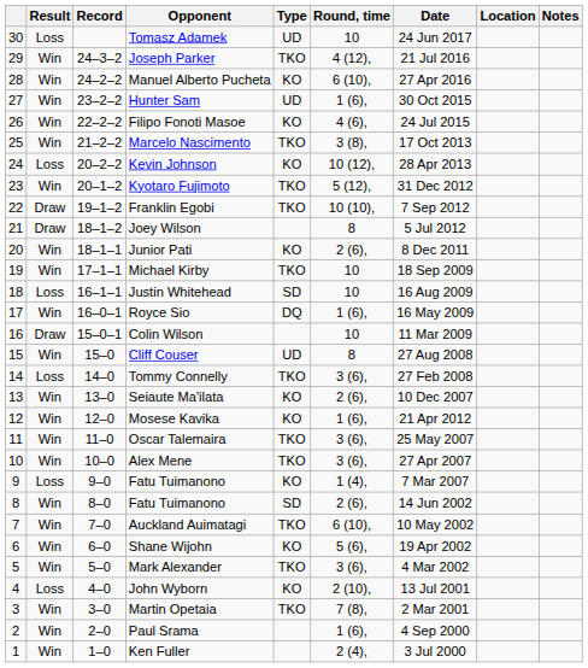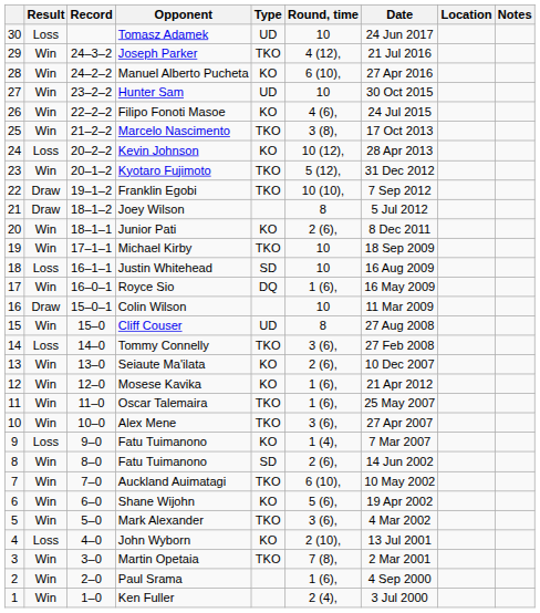 <table class="wikitable" style="text-align:center; font-size:95%">
 <tr>
 <th></th>
 <th>Result</th>
 <th>Record</th>
 <th>Opponent</th>
 <th>Type</th>
 <th>Round, time</th>
 <th>Date</th>
 <th>Location</th>
 <th>Notes</th>
 </tr>
 <tr>
 <td>30</td>
 <td>Loss</td>
 <td></td>
 <td style="text-align:left;"><a href='#'>Tomasz Adamek</a></td>
 <td>UD</td>
 <td>10</td>
 <td>24 Jun 2017</td>
 <td style="text-align:left;"></td>
 <td></td>
 </tr>
 <tr>
 <td>29</td>
 <td>Win</td>
 <td>24–3–2</td>
 <td style="text-align:left;"><a href='#'>Joseph Parker</a></td>
 <td>TKO</td>
 <td>4 (12), </td>
 <td>21 Jul 2016</td>
 <td style="text-align:left;"></td>
 <td style="text-align:left;"></td>
 </tr>
 <tr>
 <td>28</td>
 <td>Win</td>
 <td>24–2–2</td>
 <td style="text-align:left;">Manuel Alberto Pucheta</td>
 <td>KO</td>
 <td>6 (10), </td>
 <td>27 Apr 2016</td>
 <td style="text-align:left;"></td>
 <td style="text-align:left;"></td>
 </tr>
 <tr>
 <td>27</td>
 <td>Win</td>
 <td>23–2–2</td>
 <td style="text-align:left;"><a href='#'>Hunter Sam</a></td>
 <td>UD</td>
-<td>1 (6),</td>
+<td>10</td>
 <td>30 Oct 2015</td>
 <td style="text-align:left;"></td>
 <td style="text-align:left;"></td>
 </tr>
 <tr>
 <td>26</td>
 <td>Win</td>
 <td>22–2–2</td>
 <td style="text-align:left;">Filipo Fonoti Masoe</td>
 <td>KO</td>
 <td>4 (6), </td>
 <td>24 Jul 2015</td>
 <td style="text-align:left;"></td>
 <td></td>
 </tr>
 <tr>
 <td>25</td>
 <td>Win</td>
 <td>21–2–2</td>
 <td style="text-align:left;"><a href='#'>Marcelo Nascimento</a></td>
 <td>TKO</td>
 <td>3 (8), </td>
 <td>17 Oct 2013</td>
 <td style="text-align:left;"></td>
 <td></td>
 </tr>
 <tr>
 <td>24</td>
 <td>Loss</td>
 <td>20–2–2</td>
 <td style="text-align:left;"><a href='#'>Kevin Johnson</a></td>
 <td>KO</td>
 <td>10 (12), </td>
 <td>28 Apr 2013</td>
 <td style="text-align:left;"></td>
 <td></td>
 </tr>
 <tr>
 <td>23</td>
 <td>Win</td>
 <td>20–1–2</td>
 <td style="text-align:left;"><a href='#'>Kyotaro Fujimoto</a></td>
 <td>TKO</td>
 <td>5 (12), </td>
 <td>31 Dec 2012</td>
 <td style="text-align:left;"></td>
 <td style="text-align:left;"></td>
 </tr>
 <tr>
 <td>22</td>
 <td>Draw</td>
 <td>19–1–2</td>
 <td style="text-align:left;">Franklin Egobi</td>
 <td>TKO</td>
 <td>10 (10), </td>
 <td>7 Sep 2012</td>
 <td style="text-align:left;"></td>
 <td style="text-align:left;"></td>
 </tr>
 <tr>
 <td>21</td>
 <td>Draw</td>
 <td>18–1–2</td>
 <td style="text-align:left;">Joey Wilson</td>
 <td></td>
 <td>8</td>
 <td>5 Jul 2012</td>
 <td style="text-align:left;"></td>
 <td style="text-align:left;"></td>
 </tr>
 <tr>
 <td>20</td>
 <td>Win</td>
 <td>18–1–1</td>
 <td style="text-align:left;">Junior Pati</td>
 <td>KO</td>
 <td>2 (6), </td>
 <td>8 Dec 2011</td>
 <td style="text-align:left;"></td>
 <td></td>
 </tr>
 <tr>
 <td>19</td>
 <td>Win</td>
 <td>17–1–1</td>
 <td style="text-align:left;">Michael Kirby</td>
 <td>TKO</td>
 <td>10</td>
 <td>18 Sep 2009</td>
 <td style="text-align:left;"></td>
 <td style="text-align:left;"></td>
 </tr>
 <tr>
 <td>18</td>
 <td>Loss</td>
 <td>16–1–1</td>
 <td style="text-align:left;">Justin Whitehead</td>
 <td>SD</td>
 <td>10</td>
 <td>16 Aug 2009</td>
 <td style="text-align:left;"></td>
 <td style="text-align:left;"></td>
 </tr>
 <tr>
 <td>17</td>
 <td>Win</td>
 <td>16–0–1</td>
 <td style="text-align:left;">Royce Sio</td>
 <td>DQ</td>
 <td>1 (6), </td>
 <td>16 May 2009</td>
 <td style="text-align:left;"></td>
 <td></td>
 </tr>
 <tr>
 <td>16</td>
 <td>Draw</td>
 <td>15–0–1</td>
 <td style="text-align:left;">Colin Wilson</td>
 <td></td>
 <td>10</td>
 <td>11 Mar 2009</td>
 <td style="text-align:left;"></td>
 <td></td>
 </tr>
 <tr>
 <td>15</td>
 <td>Win</td>
 <td>15–0</td>
 <td style="text-align:left;"><a href='#'>Cliff Couser</a></td>
 <td>UD</td>
 <td>8</td>
 <td>27 Aug 2008</td>
 <td style="text-align:left;"></td>
 <td></td>
 </tr>
 <tr>
 <td>14</td>
 <td>Loss</td>
 <td>14–0</td>
 <td style="text-align:left;">Tommy Connelly</td>
 <td>TKO</td>
 <td>3 (6), </td>
 <td>27 Feb 2008</td>
 <td style="text-align:left;"></td>
 <td></td>
 </tr>
 <tr>
 <td>13</td>
 <td>Win</td>
 <td>13–0</td>
 <td style="text-align:left;">Seiaute Ma'ilata</td>
 <td>KO</td>
 <td>2 (6), </td>
 <td>10 Dec 2007</td>
 <td style="text-align:left;"></td>
 <td></td>
 </tr>
 <tr>
 <td>12</td>
 <td>Win</td>
 <td>12–0</td>
 <td style="text-align:left;">Mosese Kavika</td>
 <td>KO</td>
 <td>1 (6), </td>
 <td>21 Apr 2012</td>
 <td style="text-align:left;"></td>
 <td></td>
 </tr>
 <tr>
 <td>11</td>
 <td>Win</td>
 <td>11–0</td>
 <td style="text-align:left;">Oscar Talemaira</td>
 <td>TKO</td>
-<td>3 (6), </td>
+<td>1 (6), </td>
 <td>25 May 2007</td>
 <td style="text-align:left;"></td>
 <td></td>
 </tr>
 <tr>
 <td>10</td>
 <td>Win</td>
 <td>10–0</td>
 <td style="text-align:left;">Alex Mene</td>
 <td>TKO</td>
 <td>3 (6), </td>
 <td>27 Apr 2007</td>
 <td style="text-align:left;"></td>
 <td></td>
 </tr>
 <tr>
 <td>9</td>
 <td>Loss</td>
 <td>9–0</td>
 <td style="text-align:left;">Fatu Tuimanono</td>
 <td>KO</td>
 <td>1 (4), </td>
 <td>7 Mar 2007</td>
 <td style="text-align:left;"></td>
 <td></td>
 </tr>
 <tr>
 <td>8</td>
 <td>Win</td>
 <td>8–0</td>
 <td style="text-align:left;">Fatu Tuimanono</td>
 <td>SD</td>
 <td>2 (6),</td>
 <td>14 Jun 2002</td>
 <td style="text-align:left;"></td>
 <td></td>
 </tr>
 <tr>
 <td>7</td>
 <td>Win</td>
 <td>7–0</td>
 <td style="text-align:left;">Auckland Auimatagi</td>
 <td>TKO</td>
 <td>6 (10),</td>
 <td>10 May 2002</td>
 <td style="text-align:left;"></td>
 <td style="text-align:left;"></td>
 </tr>
 <tr>
 <td>6</td>
 <td>Win</td>
 <td>6–0</td>
 <td style="text-align:left;">Shane Wijohn</td>
 <td>KO</td>
 <td>5 (6), </td>
 <td>19 Apr 2002</td>
 <td style="text-align:left;"></td>
 <td></td>
 </tr>
 <tr>
 <td>5</td>
 <td>Win</td>
 <td>5–0</td>
 <td style="text-align:left;">Mark Alexander</td>
 <td>TKO</td>
 <td>3 (6),</td>
 <td>4 Mar 2002</td>
 <td style="text-align:left;"></td>
 <td></td>
 </tr>
 <tr>
 <td>4</td>
 <td>Loss</td>
 <td>4–0</td>
 <td style="text-align:left;">John Wyborn</td>
 <td>KO</td>
 <td>2 (10), </td>
 <td>13 Jul 2001</td>
 <td style="text-align:left;"></td>
 <td></td>
 </tr>
 <tr>
 <td>3</td>
 <td>Win</td>
 <td>3–0</td>
 <td style="text-align:left;">Martin Opetaia</td>
 <td>TKO</td>
 <td>7 (8),</td>
 <td>2 Mar 2001</td>
 <td style="text-align:left;"></td>
 <td></td>
 </tr>
 <tr>
 <td>2</td>
 <td>Win</td>
 <td>2–0</td>
 <td style="text-align:left;">Paul Srama</td>
 <td></td>
 <td>1 (6),</td>
 <td>4 Sep 2000</td>
 <td style="text-align:left;"></td>
 <td></td>
 </tr>
 <tr>
 <td>1</td>
 <td>Win</td>
 <td>1–0</td>
 <td style="text-align:left;">Ken Fuller</td>
 <td></td>
 <td>2 (4),</td>
 <td>3 Jul 2000</td>
 <td style="text-align:left;"></td>
 <td></td>
 </tr>
 </table>
